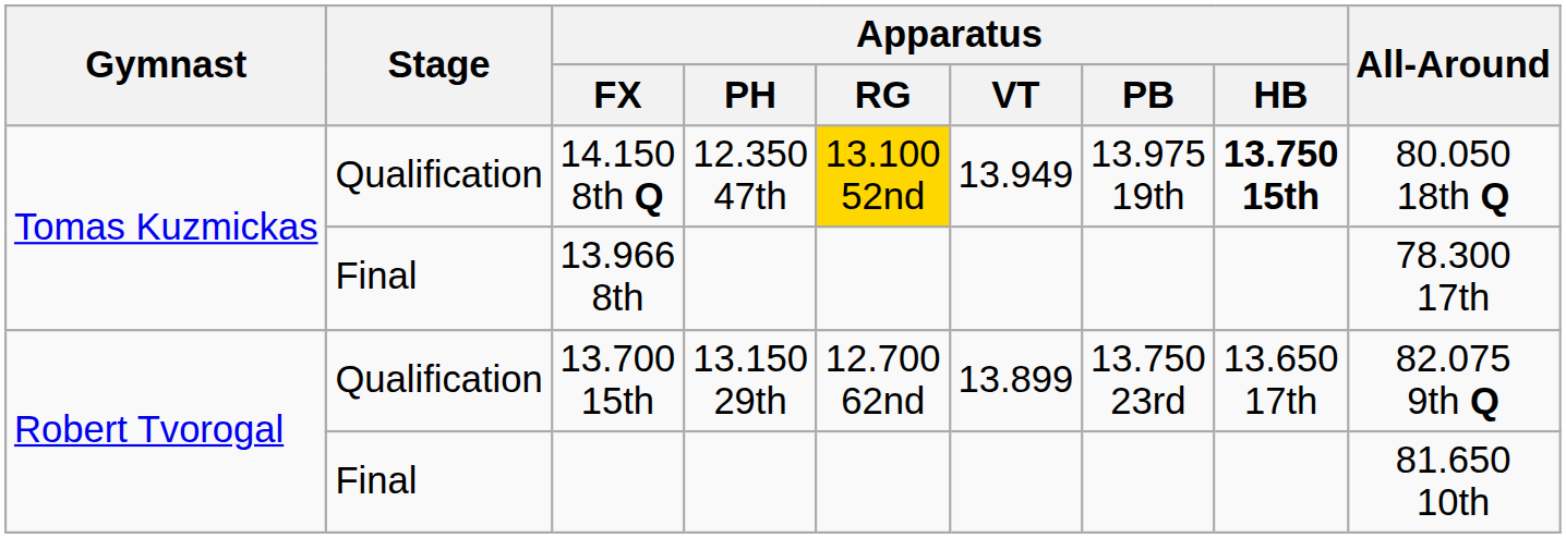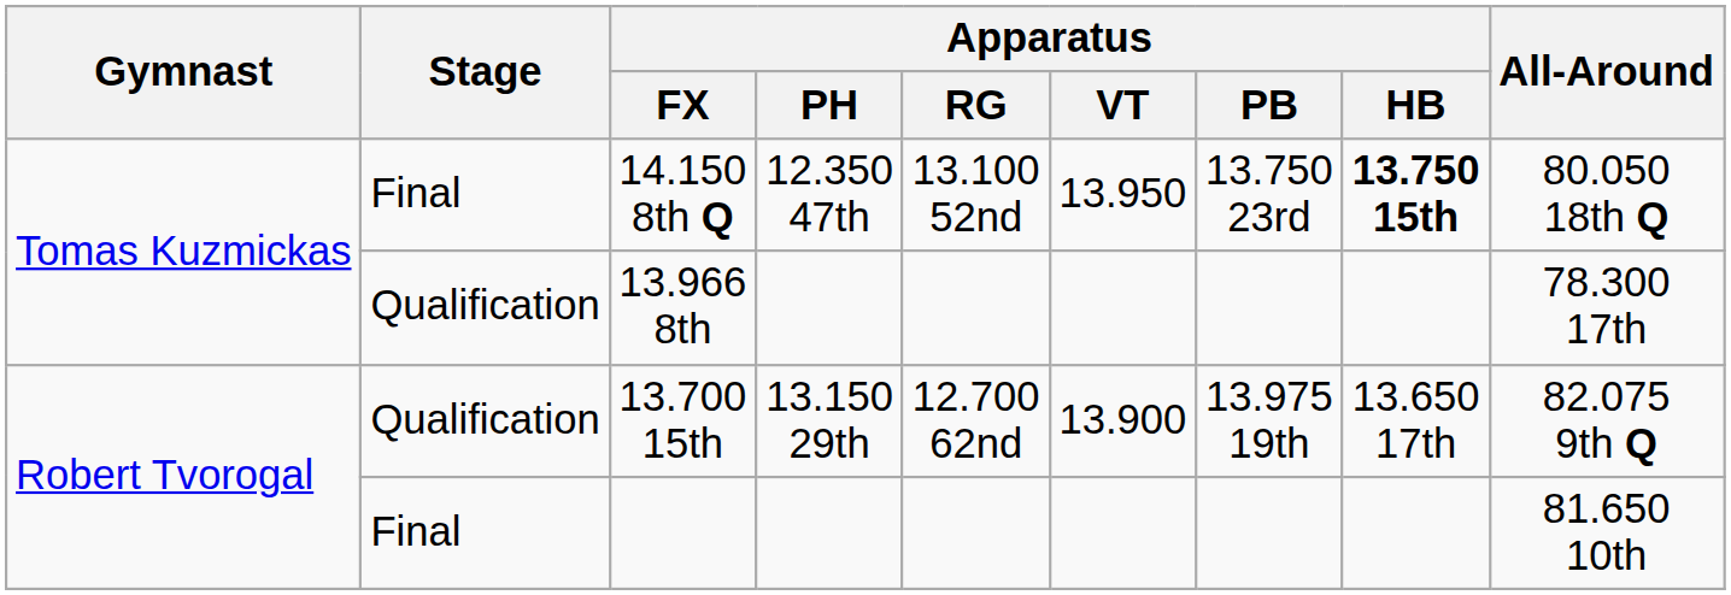 <table class="wikitable" style="white-space:nowrap;">
 <tr>
 <th rowspan=2>Gymnast</th>
 <th rowspan=2>Stage</th>
 <th colspan=6>Apparatus</th>
 <th rowspan=2>All-Around</th>
 </tr>
 <tr>
 <th>FX</th>
 <th>PH</th>
 <th>RG</th>
 <th>VT</th>
 <th>PB</th>
 <th>HB</th>
 </tr>
 <tr align=center>
 <td align=left rowspan=2><a href='#'>Tomas Kuzmickas</a></td>
-<td align=left>Qualification</td>
+<td align=left>Final</td>
 <td>14.150 <br> 8th <strong>Q</strong></td>
 <td>12.350<br> 47th</td>
-<td style="background: gold;">13.100 <br> 52nd</td>
-<td>13.949</td>
-<td>13.975 <br> 19th</td>
+<td>13.100 <br> 52nd</td>
+<td>13.950</td>
+<td>13.750 <br> 23rd</td>
 <td><strong>13.750 <br>15th</strong></td>
 <td>80.050 <br> 18th <strong>Q</strong></td>
 </tr>
 <tr align=center>
-<td align=left>Final</td>
+<td align=left>Qualification</td>
 <td>13.966 <br> 8th</td>
 <td></td>
 <td></td>
 <td></td>
 <td></td>
 <td></td>
 <td>78.300 <br> 17th</td>
 </tr>
 <tr align=center>
 <td align=left rowspan=2><a href='#'>Robert Tvorogal</a></td>
 <td align=left>Qualification</td>
 <td>13.700<br> 15th</td>
 <td>13.150 <br> 29th</td>
 <td>12.700<br> 62nd</td>
-<td>13.899</td>
-<td>13.750 <br> 23rd</td>
+<td>13.900</td>
+<td>13.975 <br> 19th</td>
 <td>13.650 <br> 17th</td>
 <td>82.075 <br> 9th <strong>Q</strong></td>
 </tr>
 <tr align=center>
 <td align=left>Final</td>
 <td></td>
 <td></td>
 <td></td>
 <td></td>
 <td></td>
 <td></td>
 <td>81.650 <br> 10th</td>
 </tr>
 </table>
